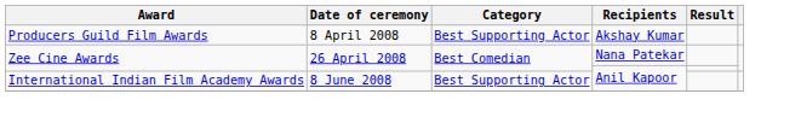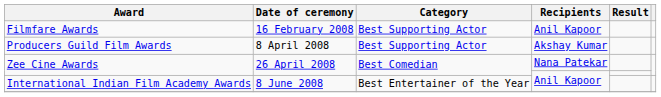 <table class="wikitable plainrowheaders sortable">
 <tr>
 <th scope="col">Award</th>
 <th scope="col">Date of ceremony</th>
 <th scope="col">Category</th>
 <th scope="col">Recipients</th>
 <th scope="col">Result</th>
 <th class="unsortable" scope="col"></th>
+</tr>
+<tr>
+<td><a href='#'>Filmfare Awards</a></td>
+<td><a href='#'>16 February 2008</a></td>
+<td><a href='#'>Best Supporting Actor</a></td>
+<td><a href='#'>Anil Kapoor</a></td>
+<td></td>
+<td></td>
 </tr>
 <tr>
 <td><a href='#'>Producers Guild Film Awards</a></td>
 <td>8 April 2008</td>
 <td><a href='#'>Best Supporting Actor</a></td>
 <td><a href='#'>Akshay Kumar</a></td>
 <td></td>
 <td></td>
 </tr>
 <tr>
 <td rowspan="2"><a href='#'>Zee Cine Awards</a></td>
 <td rowspan="2"><a href='#'>26 April 2008</a></td>
 <td rowspan="2"><a href='#'>Best Comedian</a></td>
 <td><a href='#'>Nana Patekar</a></td>
 <td></td>
 <td rowspan="2"></td>
 </tr>
 <tr>
 <td rowspan="2"><a href='#'>Anil Kapoor</a></td>
 <td></td>
 </tr>
 <tr>
 <td><a href='#'>International Indian Film Academy Awards</a></td>
 <td><a href='#'>8 June 2008</a></td>
-<td><a href='#'>Best Supporting Actor</a></td>
+<td>Best Entertainer of the Year</td>
 <td></td>
 <td></td>
 </tr>
 <tr>
 </tr>
 </table>
